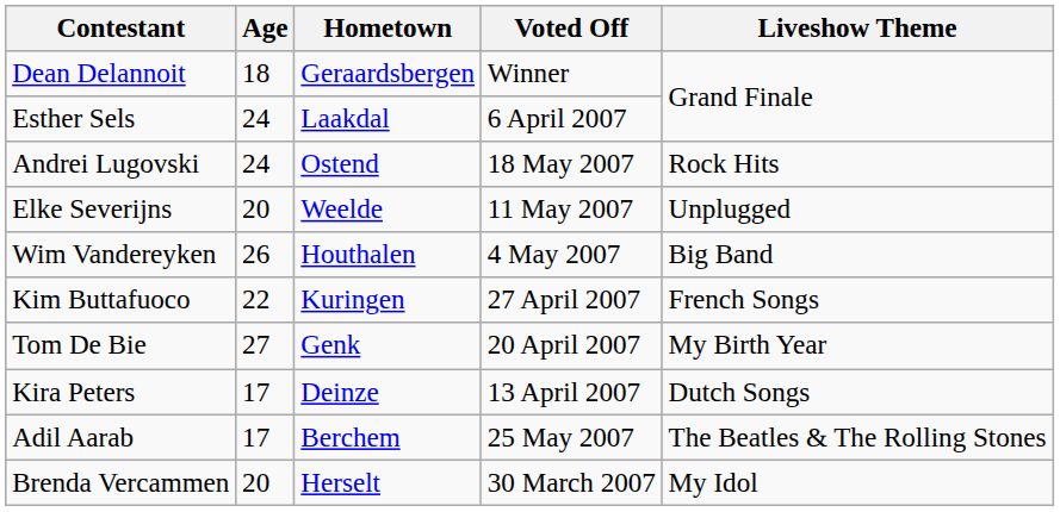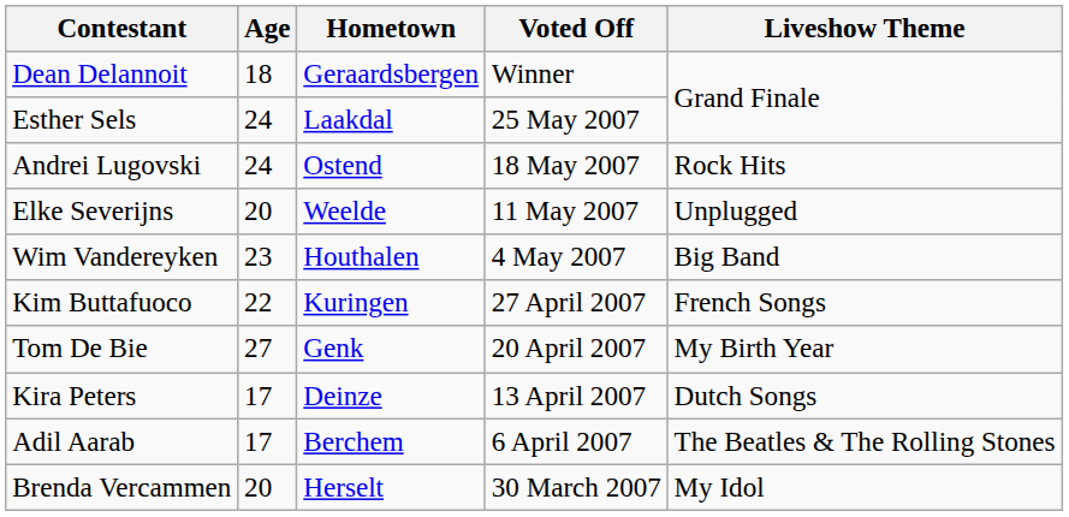 <table class="wikitable" style="font-size:95%;">
 <tr>
 <th>Contestant</th>
 <th>Age</th>
 <th>Hometown</th>
 <th>Voted Off</th>
 <th>Liveshow Theme</th>
 </tr>
 <tr>
 <td><a href='#'>Dean Delannoit</a></td>
 <td>18</td>
 <td><a href='#'>Geraardsbergen</a></td>
 <td>Winner</td>
 <td rowspan = "2">Grand Finale</td>
 </tr>
 <tr>
 <td>Esther Sels</td>
 <td>24</td>
 <td><a href='#'>Laakdal</a></td>
-<td>6 April 2007</td>
+<td>25 May 2007</td>
 </tr>
 <tr>
 <td>Andrei Lugovski</td>
 <td>24</td>
 <td><a href='#'>Ostend</a></td>
 <td>18 May 2007</td>
 <td>Rock Hits</td>
 </tr>
 <tr>
 <td>Elke Severijns</td>
 <td>20</td>
 <td><a href='#'>Weelde</a></td>
 <td>11 May 2007</td>
 <td>Unplugged</td>
 </tr>
 <tr>
 <td>Wim Vandereyken</td>
-<td>26</td>
+<td>23</td>
 <td><a href='#'>Houthalen</a></td>
 <td>4 May 2007</td>
 <td>Big Band</td>
 </tr>
 <tr>
 <td>Kim Buttafuoco</td>
 <td>22</td>
 <td><a href='#'>Kuringen</a></td>
 <td>27 April 2007</td>
 <td>French Songs</td>
 </tr>
 <tr>
 <td>Tom De Bie</td>
 <td>27</td>
 <td><a href='#'>Genk</a></td>
 <td>20 April 2007</td>
 <td>My Birth Year</td>
 </tr>
 <tr>
 <td>Kira Peters</td>
 <td>17</td>
 <td><a href='#'>Deinze</a></td>
 <td>13 April 2007</td>
 <td>Dutch Songs</td>
 </tr>
 <tr>
 <td>Adil Aarab</td>
 <td>17</td>
 <td><a href='#'>Berchem</a></td>
-<td>25 May 2007</td>
+<td>6 April 2007</td>
 <td>The Beatles & The Rolling Stones</td>
 </tr>
 <tr>
 <td>Brenda Vercammen</td>
 <td>20</td>
 <td><a href='#'>Herselt</a></td>
 <td>30 March 2007</td>
 <td>My Idol</td>
 </tr>
 </table>
